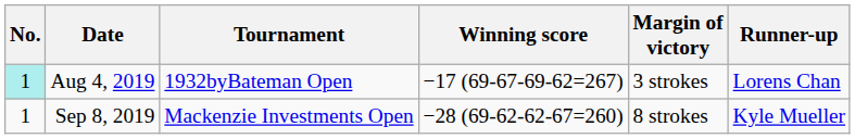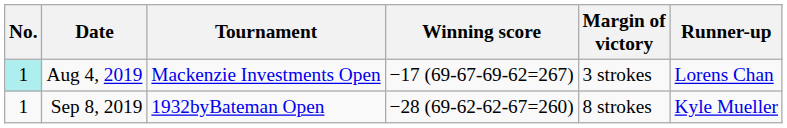 <table class="wikitable" style="font-size:95%;">
 <tr>
 <th>No.</th>
 <th>Date</th>
 <th>Tournament</th>
 <th>Winning score</th>
 <th>Margin of<br>victory</th>
 <th>Runner-up</th>
 </tr>
 <tr>
 <td align=center style="background: paleturquoise;">1</td>
 <td align=right>Aug 4, <a href='#'>2019</a></td>
-<td><a href='#'>1932byBateman Open</a></td>
+<td><a href='#'>Mackenzie Investments Open</a></td>
 <td>−17 (69-67-69-62=267)</td>
 <td>3 strokes</td>
 <td> <a href='#'>Lorens Chan</a></td>
 </tr>
 <tr>
 <td align=center>1</td>
 <td align=right>Sep 8, 2019</td>
-<td><a href='#'>Mackenzie Investments Open</a></td>
+<td><a href='#'>1932byBateman Open</a></td>
 <td>−28 (69-62-62-67=260)</td>
 <td>8 strokes</td>
 <td> <a href='#'>Kyle Mueller</a></td>
 </tr>
 </table>
